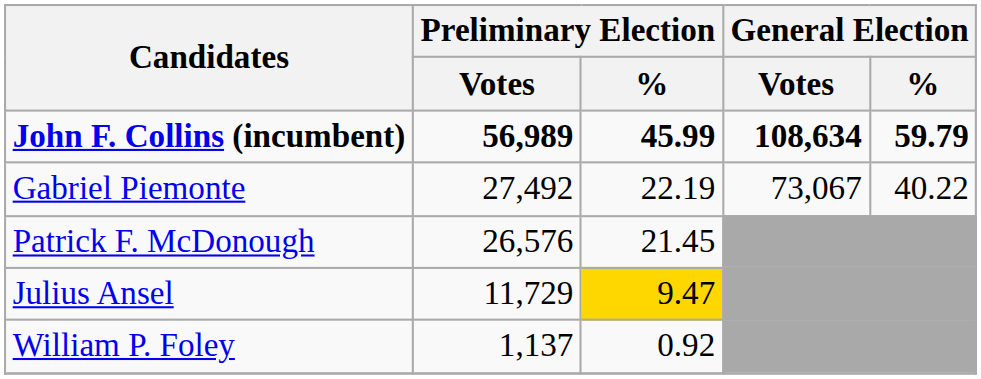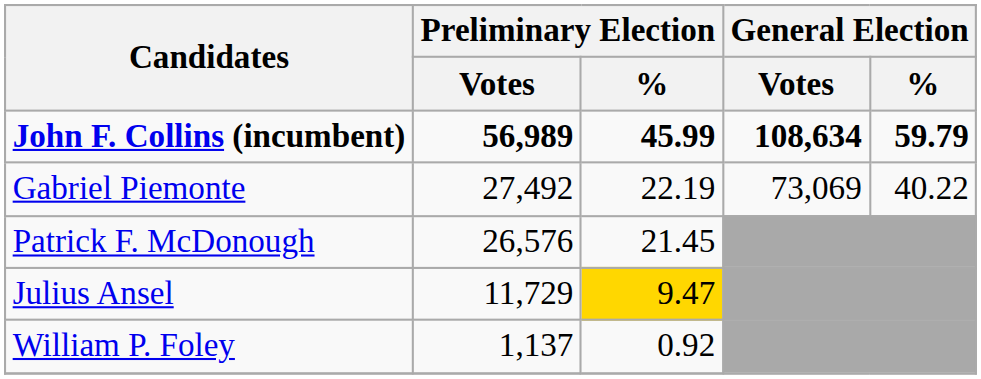 <table class=wikitable>
 <tr>
 <th colspan=1 rowspan=2><strong>Candidates</strong></th>
 <th colspan=2><strong>Preliminary Election</strong></th>
 <th colspan=2><strong>General Election</strong></th>
 </tr>
 <tr>
 <th>Votes</th>
 <th>%</th>
 <th>Votes</th>
 <th>%</th>
 </tr>
 <tr>
 <td><strong><a href='#'>John F. Collins</a> (incumbent)</strong></td>
 <td align="right"><strong>56,989</strong></td>
 <td align="right"><strong>45.99</strong></td>
 <td align="right"><strong>108,634</strong></td>
 <td align="right"><strong>59.79</strong></td>
 </tr>
 <tr>
 <td><a href='#'>Gabriel Piemonte</a></td>
 <td align="right">27,492</td>
 <td align="right">22.19</td>
-<td align="right">73,067</td>
+<td align="right">73,069</td>
 <td align="right">40.22</td>
 </tr>
 <tr>
 <td><a href='#'>Patrick F. McDonough</a></td>
 <td align="right">26,576</td>
 <td align="right">21.45</td>
 <td colspan=2 bgcolor= darkgray></td>
 </tr>
 <tr>
 <td><a href='#'>Julius Ansel</a></td>
 <td align="right">11,729</td>
 <td align="right" style="background: gold;">9.47</td>
 <td colspan=2 bgcolor= darkgray></td>
 </tr>
 <tr>
 <td><a href='#'>William P. Foley</a></td>
 <td align="right">1,137</td>
 <td align="right">0.92</td>
 <td colspan=2 bgcolor= darkgray></td>
 </tr>
 <tr>
 </tr>
 </table>
